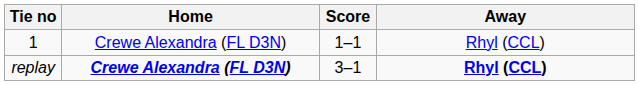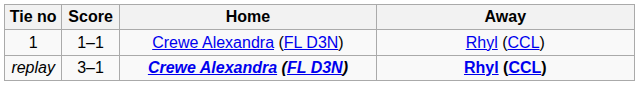 <table class="wikitable" style="text-align:center">
 <tr>
 <th width=50>Tie no</th>
+<th width=50>Score</th>
 <th width=250>Home</th>
-<th width=50>Score</th>
 <th width=250>Away</th>
 </tr>
 <tr>
 <td>1</td>
+<td>1–1</td>
 <td><a href='#'>Crewe Alexandra</a> (<a href='#'>FL D3N</a>)</td>
-<td>1–1</td>
 <td><a href='#'>Rhyl</a> (<a href='#'>CCL</a>)</td>
 </tr>
 <tr>
 <td><em>replay</em></td>
+<td></em>3–1<em></td>
 <td><strong><em><a href='#'>Crewe Alexandra</a><strong> (<a href='#'>FL D3N</a>)<em></td>
-<td></em>3–1<em></td>
 <td><strong></em><a href='#'>Rhyl</a> (<a href='#'>CCL</a>)<em></strong></td>
 </tr>
 </table>
